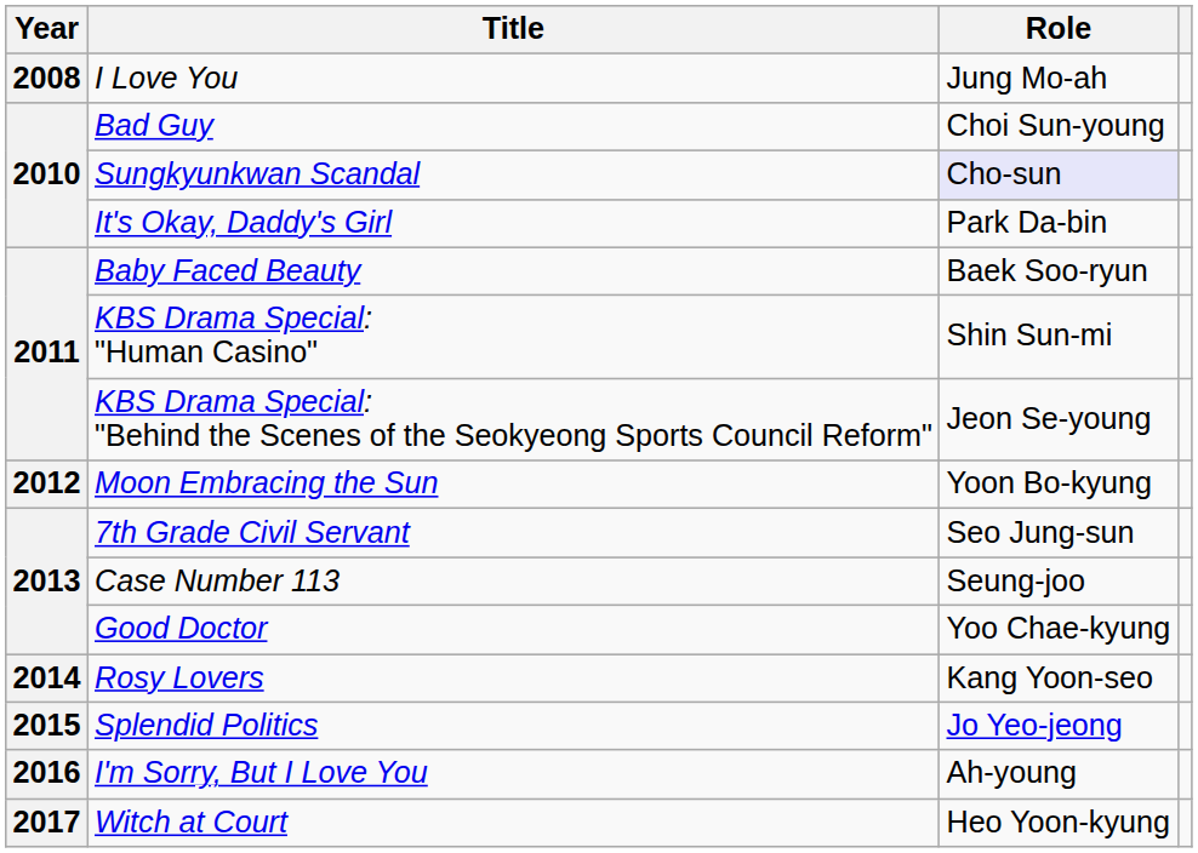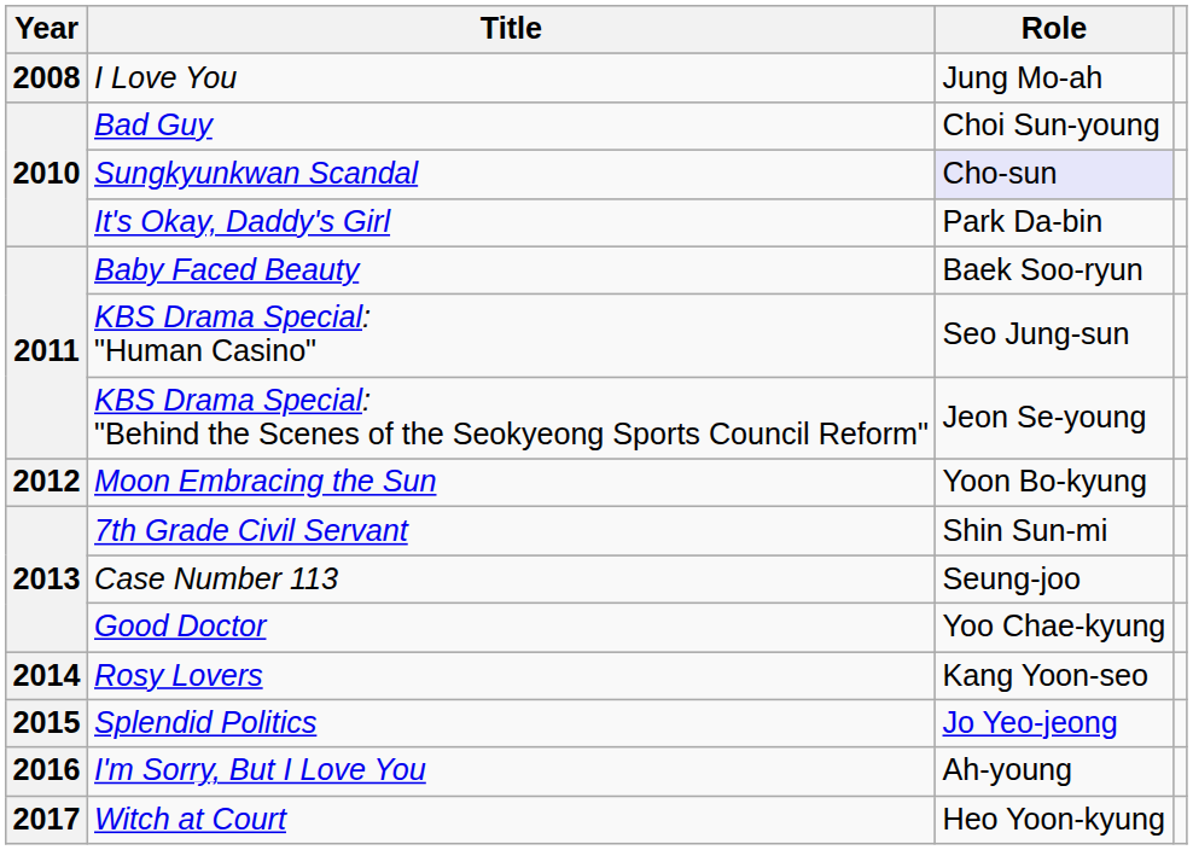 <table class="wikitable plainrowheaders sortable">
 <tr>
 <th scope="col">Year</th>
 <th scope="col">Title</th>
 <th scope="col">Role</th>
 <th scope="col" class="unsortable"></th>
 </tr>
 <tr>
 <th scope="row">2008</th>
 <td><em>I Love You</em></td>
 <td>Jung Mo-ah</td>
 <td></td>
 </tr>
 <tr>
 <th scope="row" rowspan="3">2010</th>
 <td><em><a href='#'>Bad Guy</a></em></td>
 <td>Choi Sun-young</td>
 <td></td>
 </tr>
 <tr>
 <td><em><a href='#'>Sungkyunkwan Scandal</a></em></td>
 <td style="background: lavender;">Cho-sun</td>
 <td></td>
 </tr>
 <tr>
 <td><em><a href='#'>It's Okay, Daddy's Girl</a></em></td>
 <td>Park Da-bin</td>
 <td></td>
 </tr>
 <tr>
 <th scope="row" rowspan="3">2011</th>
 <td><em><a href='#'>Baby Faced Beauty</a></em></td>
 <td>Baek Soo-ryun</td>
 <td></td>
 </tr>
 <tr>
 <td><em><a href='#'>KBS Drama Special</a>:</em><br>"Human Casino"</td>
-<td>Shin Sun-mi</td>
+<td>Seo Jung-sun</td>
 <td></td>
 </tr>
 <tr>
 <td><em><a href='#'>KBS Drama Special</a>:</em><br>"Behind the Scenes of the Seokyeong Sports Council Reform"</td>
 <td>Jeon Se-young</td>
 <td></td>
 </tr>
 <tr>
 <th scope="row">2012</th>
 <td><em><a href='#'>Moon Embracing the Sun</a></em></td>
 <td>Yoon Bo-kyung</td>
 <td></td>
 </tr>
 <tr>
 <th scope="row" rowspan="3">2013</th>
 <td><em><a href='#'>7th Grade Civil Servant</a></em></td>
-<td>Seo Jung-sun</td>
+<td>Shin Sun-mi</td>
 <td></td>
 </tr>
 <tr>
 <td><em>Case Number 113</em></td>
 <td>Seung-joo</td>
 <td></td>
 </tr>
 <tr>
 <td><em><a href='#'>Good Doctor</a></em></td>
 <td>Yoo Chae-kyung</td>
 <td></td>
 </tr>
 <tr>
 <th scope="row">2014</th>
 <td><em><a href='#'>Rosy Lovers</a></em></td>
 <td>Kang Yoon-seo</td>
 <td></td>
 </tr>
 <tr>
 <th scope="row">2015</th>
 <td><em><a href='#'>Splendid Politics</a></em></td>
 <td><a href='#'>Jo Yeo-jeong</a></td>
 <td></td>
 </tr>
 <tr>
 <th scope="row">2016</th>
 <td><em><a href='#'>I'm Sorry, But I Love You</a></em></td>
 <td>Ah-young</td>
 <td></td>
 </tr>
 <tr>
 <th scope="row">2017</th>
 <td><em><a href='#'>Witch at Court</a></em></td>
 <td>Heo Yoon-kyung</td>
 <td></td>
 </tr>
 </table>
